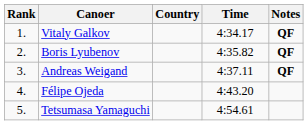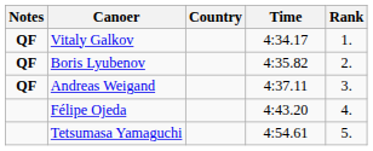 <table class="wikitable sortable" style="text-align:center">
 <tr>
-<th>Rank</th>
+<th>Notes</th>
 <th>Canoer</th>
 <th>Country</th>
 <th>Time</th>
-<th>Notes</th>
+<th>Rank</th>
 </tr>
 <tr>
-<td>1.</td>
+<td><strong>QF</strong></td>
 <td align=left athlete><a href='#'>Vitaly Galkov</a></td>
 <td align=left></td>
 <td width=80>4:34.17</td>
-<td><strong>QF</strong></td>
+<td>1.</td>
 </tr>
 <tr>
-<td>2.</td>
+<td><strong>QF</strong></td>
 <td align=left athlete><a href='#'>Boris Lyubenov</a></td>
 <td align=left></td>
 <td>4:35.82</td>
-<td><strong>QF</strong></td>
+<td>2.</td>
 </tr>
 <tr>
-<td>3.</td>
+<td><strong>QF</strong></td>
 <td align=left athlete><a href='#'>Andreas Weigand</a></td>
 <td align=left></td>
 <td>4:37.11</td>
-<td><strong>QF</strong></td>
+<td>3.</td>
 </tr>
 <tr>
-<td>4.</td>
+<td></td>
 <td align=left athlete><a href='#'>Félipe Ojeda</a></td>
 <td align=left></td>
 <td>4:43.20</td>
-<td></td>
+<td>4.</td>
 </tr>
 <tr>
-<td>5.</td>
+<td></td>
 <td align=left athlete><a href='#'>Tetsumasa Yamaguchi</a></td>
 <td align=left></td>
 <td>4:54.61</td>
-<td></td>
+<td>5.</td>
 </tr>
 </table>
